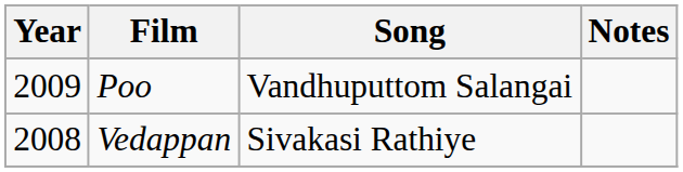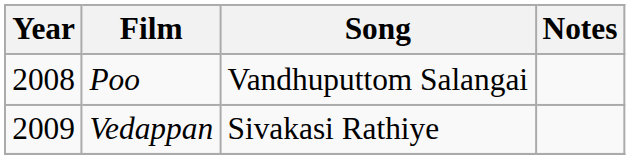 <table class="wikitable sortable">
 <tr>
 <th>Year</th>
 <th>Film</th>
 <th>Song</th>
 <th class=unsortable>Notes</th>
 </tr>
 <tr>
-<td>2009</td>
+<td>2008</td>
 <td><em>Poo</em></td>
 <td>Vandhuputtom Salangai</td>
 <td></td>
 </tr>
 <tr>
-<td>2008</td>
+<td>2009</td>
 <td><em>Vedappan</em></td>
 <td>Sivakasi Rathiye</td>
 <td></td>
 </tr>
 <tr>
 </tr>
 </table>
